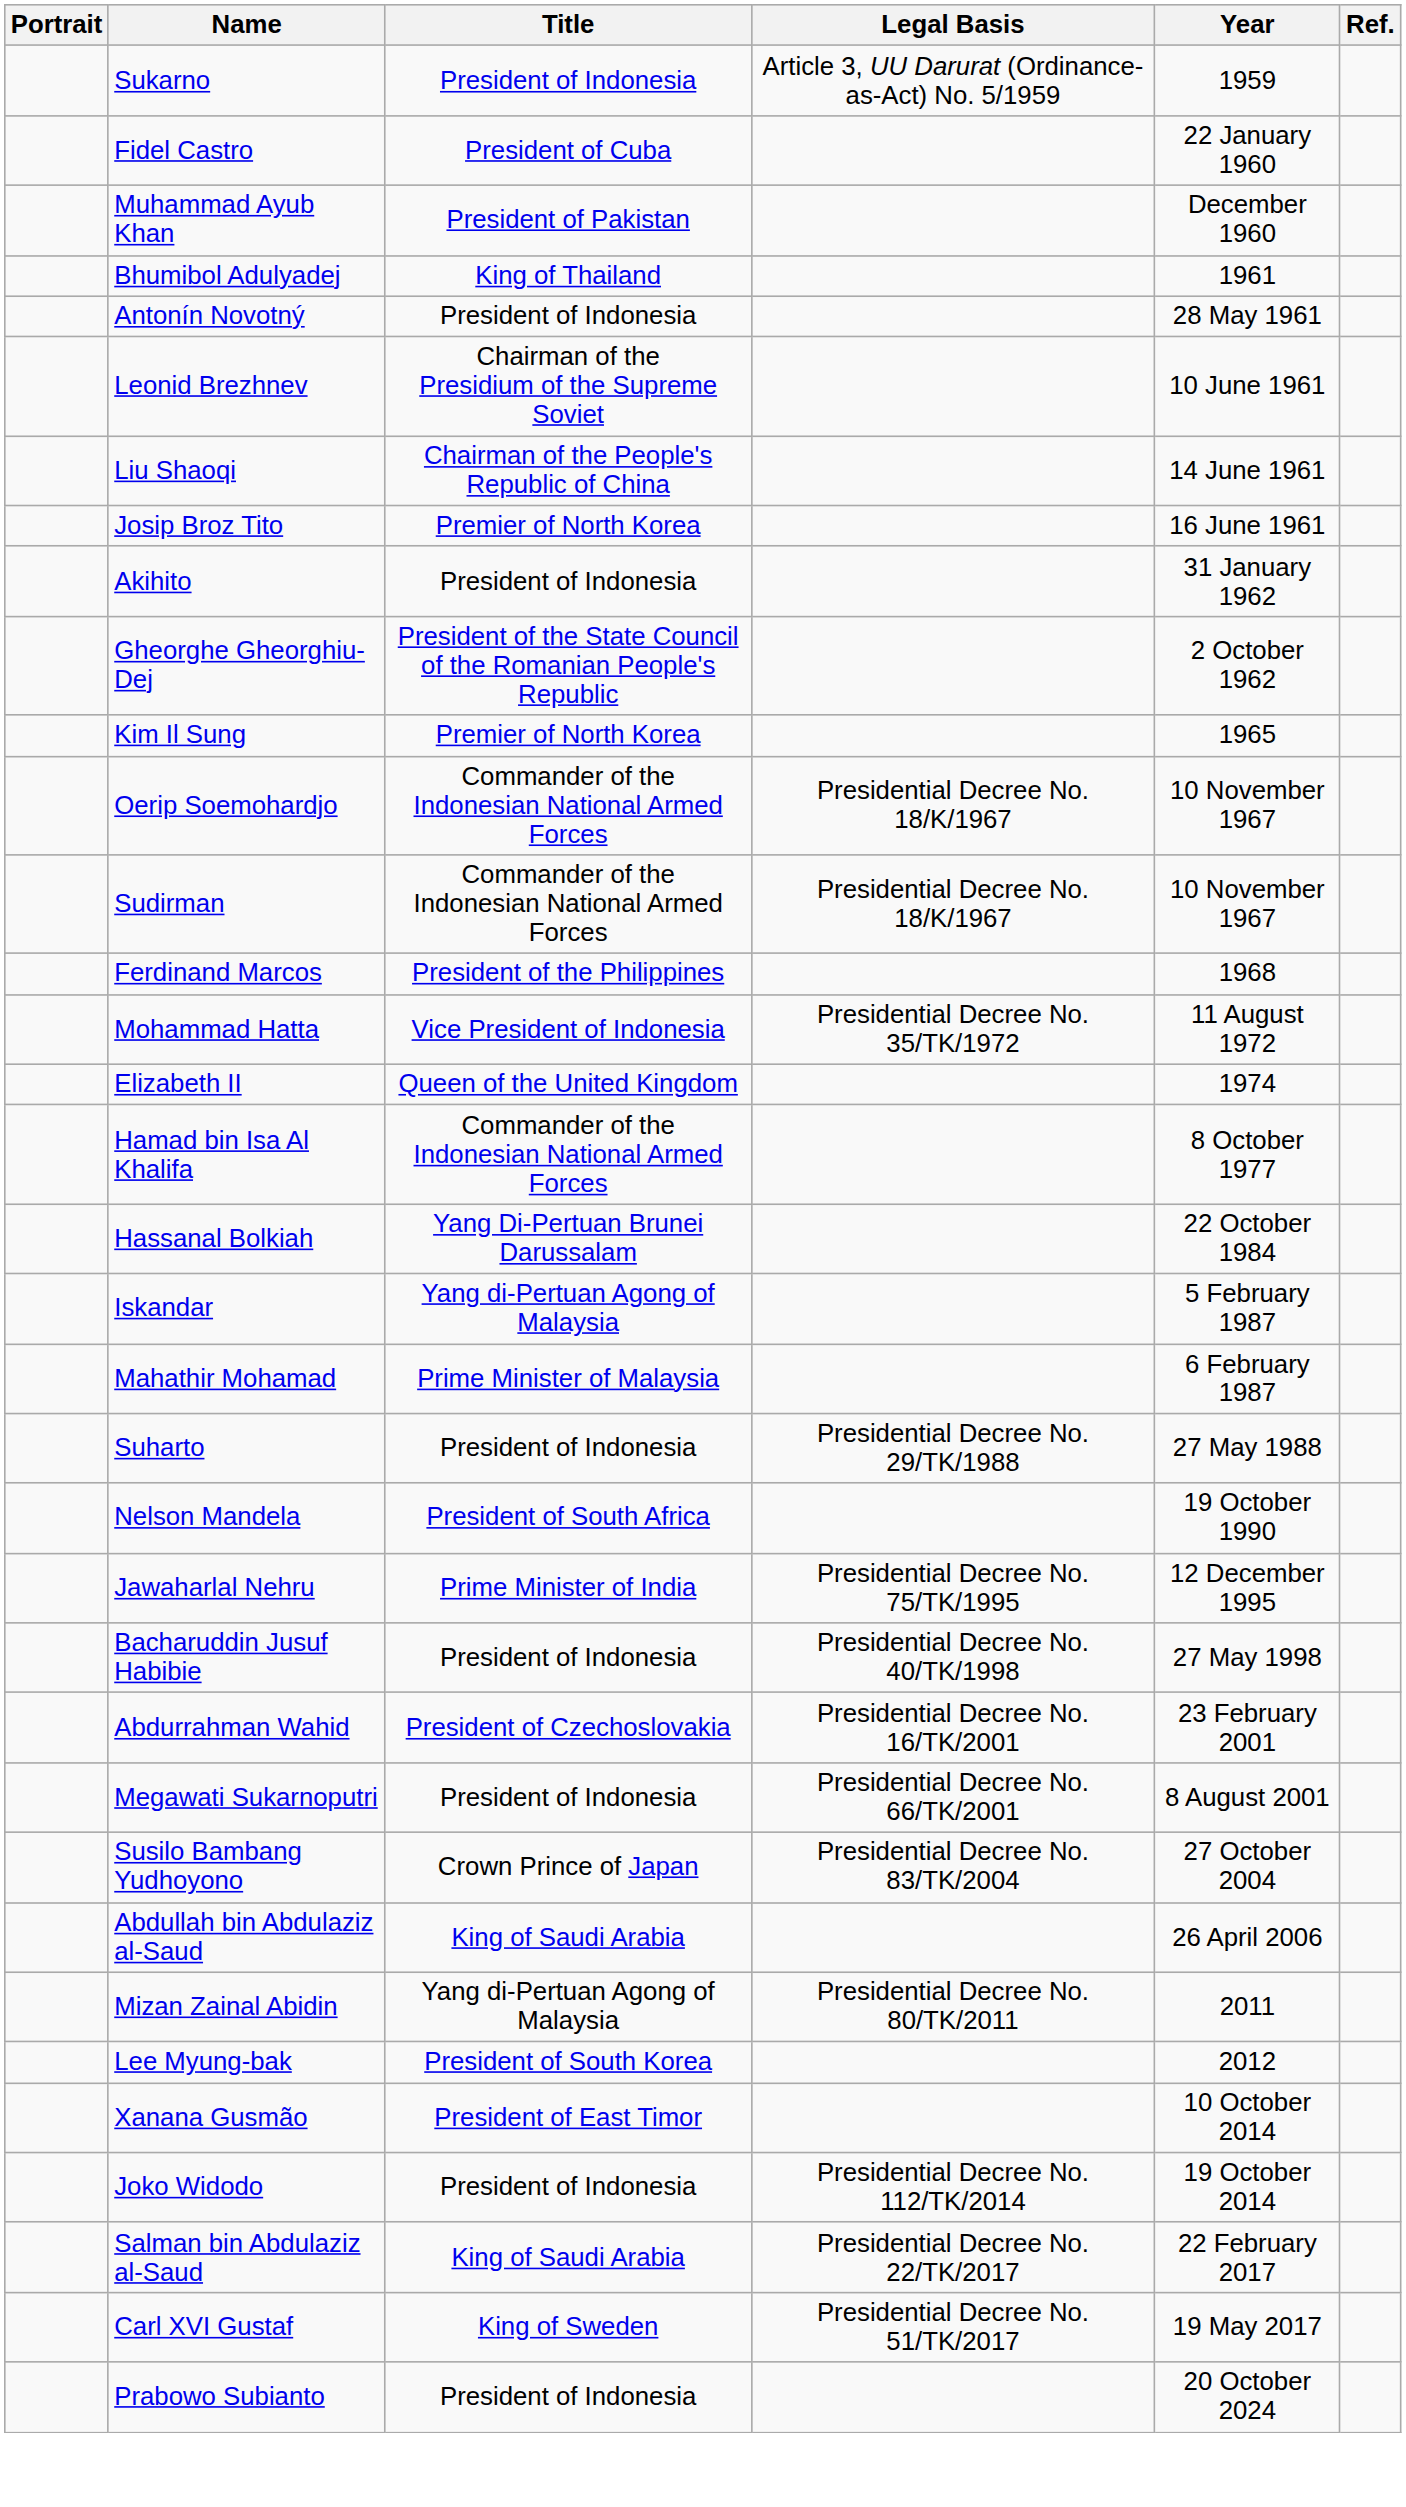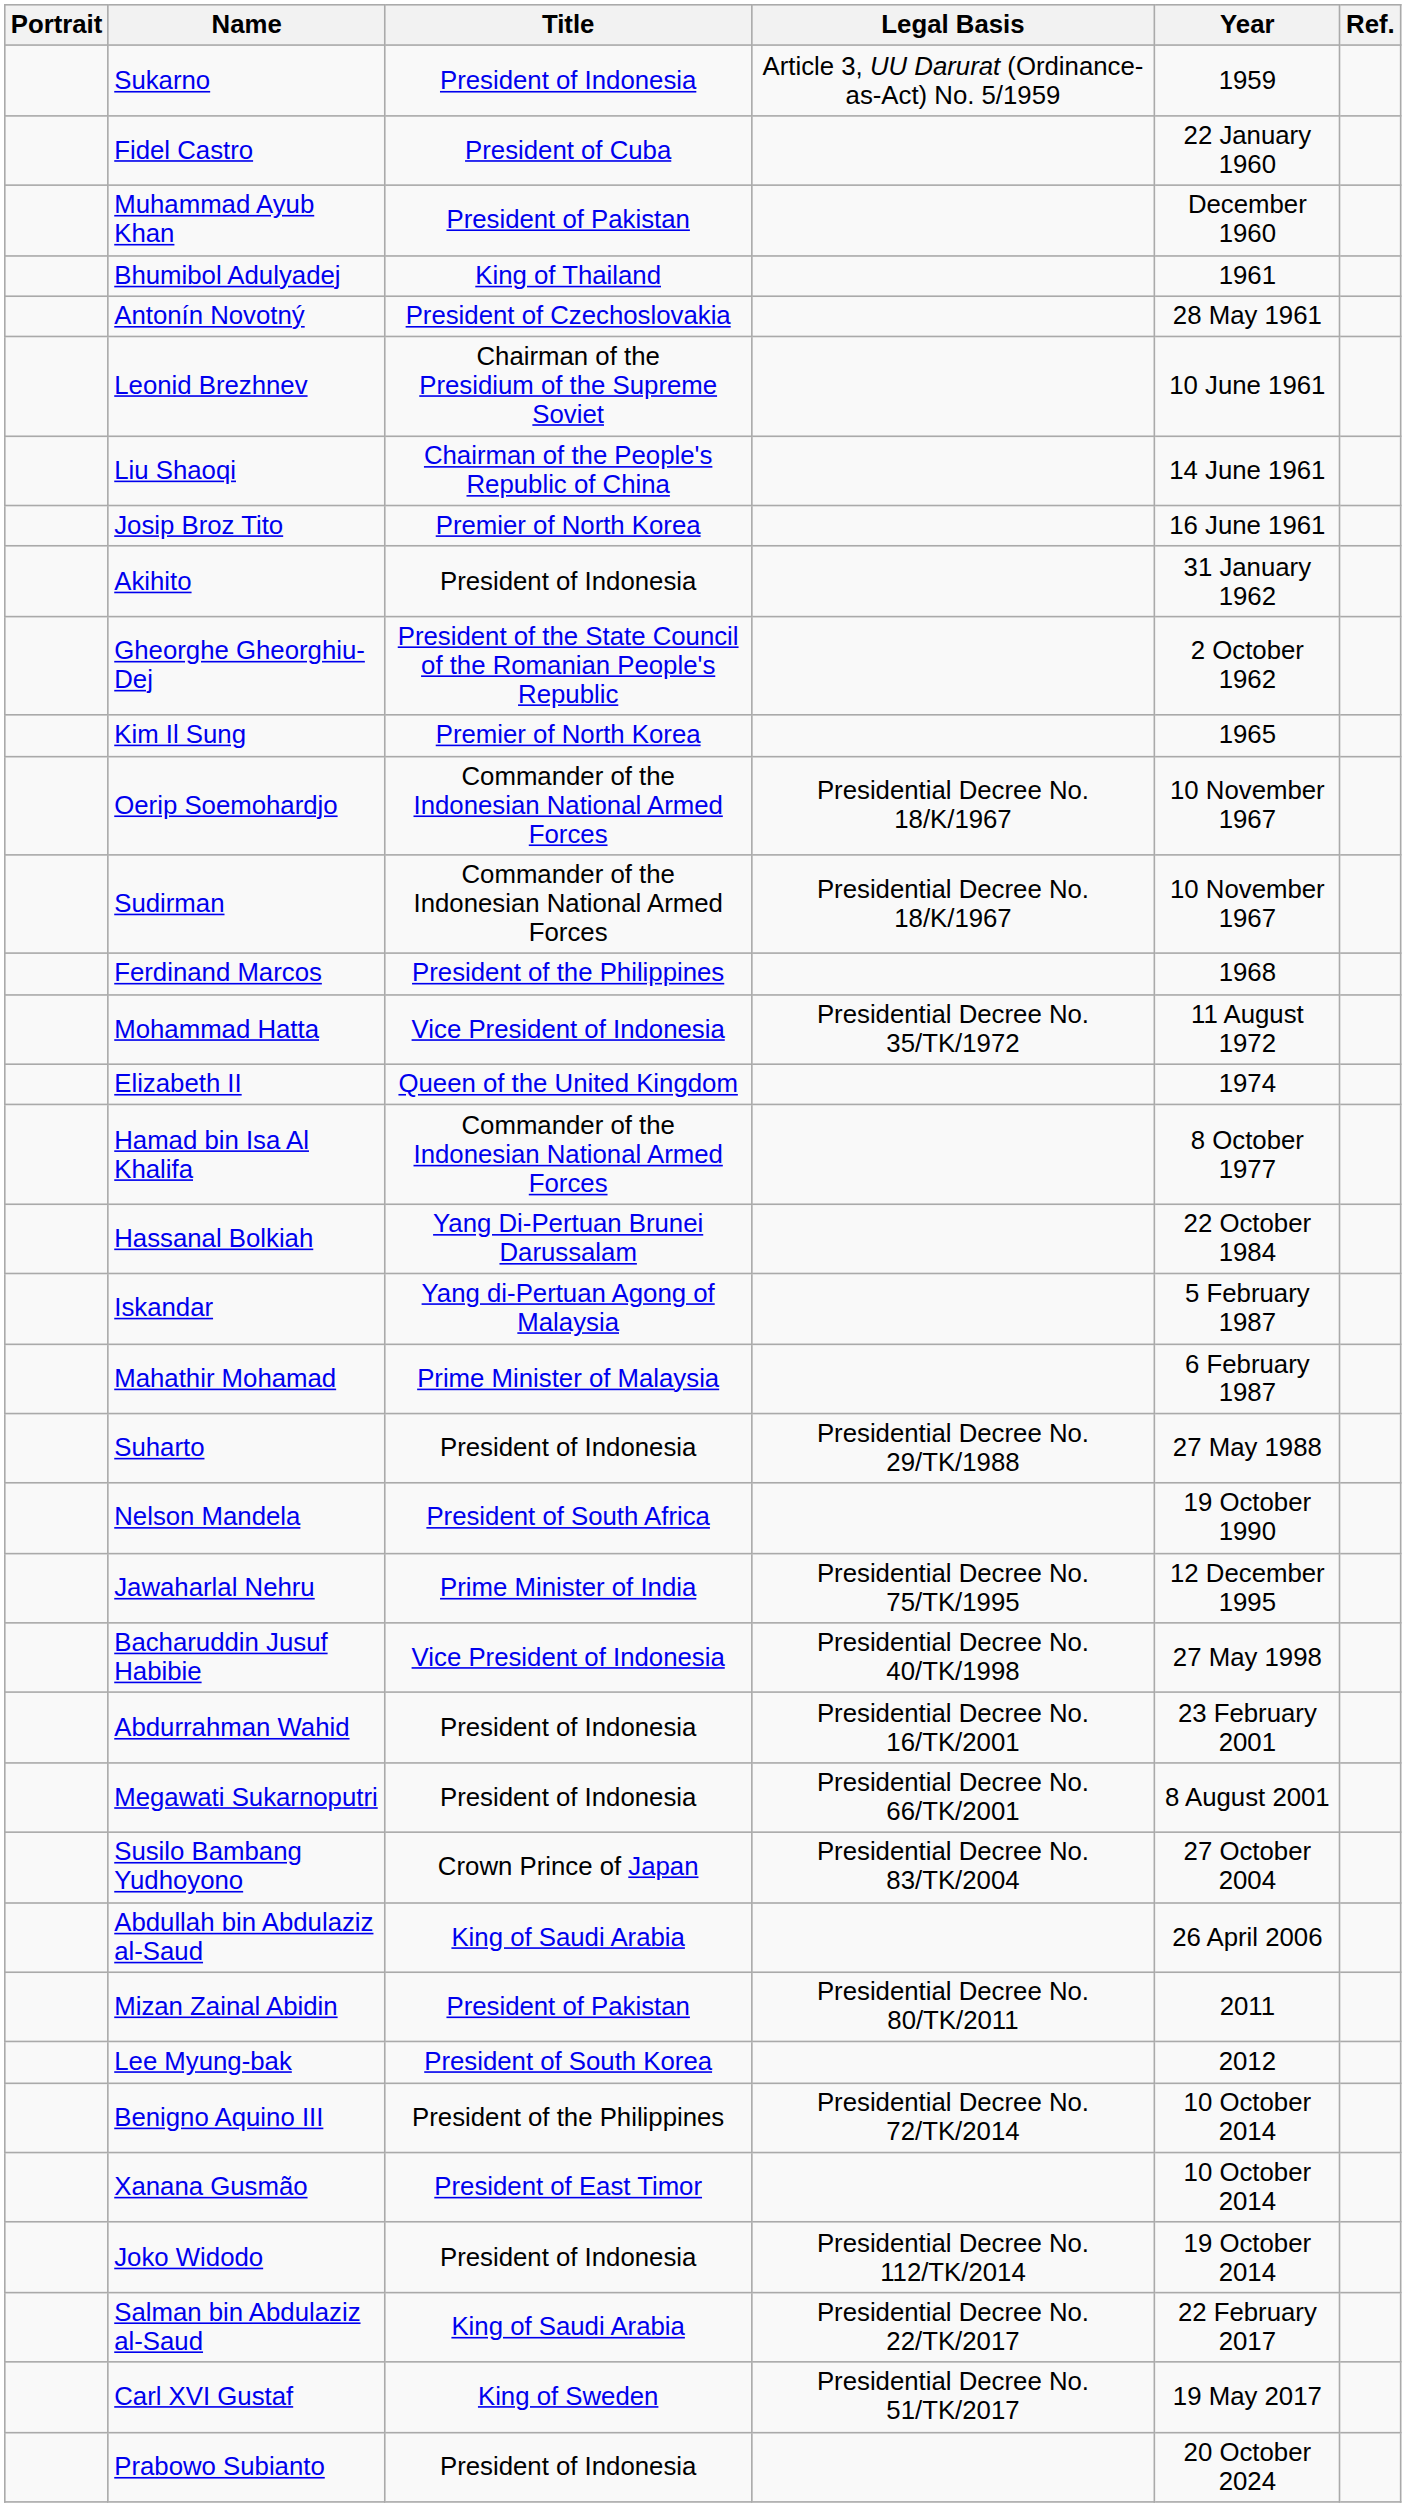 <table class="wikitable" style="text-align: center;">
 <tr>
 <th>Portrait</th>
 <th>Name</th>
 <th>Title</th>
 <th>Legal Basis</th>
 <th>Year</th>
 <th>Ref.</th>
 </tr>
 <tr>
 <td></td>
 <td style="text-align: left;"><a href='#'>Sukarno</a></td>
 <td><a href='#'>President of Indonesia</a></td>
 <td>Article 3, <em>UU Darurat</em> (Ordinance-as-Act) No. 5/1959</td>
 <td>1959</td>
 <td></td>
 </tr>
 <tr>
 <td></td>
 <td style="text-align: left;"><a href='#'>Fidel Castro</a></td>
 <td><a href='#'>President of Cuba</a></td>
 <td></td>
 <td>22 January 1960</td>
 <td></td>
 </tr>
 <tr>
 <td></td>
 <td style="text-align: left"><a href='#'>Muhammad Ayub Khan</a></td>
 <td><a href='#'>President of Pakistan</a></td>
 <td></td>
 <td>December 1960</td>
 <td></td>
 </tr>
 <tr>
 <td></td>
 <td style="text-align: left"><a href='#'>Bhumibol Adulyadej</a></td>
 <td><a href='#'>King of Thailand</a></td>
 <td></td>
 <td>1961</td>
 <td></td>
 </tr>
 <tr>
 <td></td>
 <td style="text-align: left"><a href='#'>Antonín Novotný</a></td>
-<td>President of Indonesia</td>
+<td><a href='#'>President of Czechoslovakia</a></td>
 <td></td>
 <td>28 May 1961</td>
 <td></td>
 </tr>
 <tr>
 <td></td>
 <td style="text-align: left"><a href='#'>Leonid Brezhnev</a></td>
 <td>Chairman of the<br><a href='#'>Presidium of the Supreme Soviet</a></td>
 <td></td>
 <td>10 June 1961</td>
 <td></td>
 </tr>
 <tr>
 <td></td>
 <td style="text-align: left"><a href='#'>Liu Shaoqi</a></td>
 <td><a href='#'>Chairman of the People's Republic of China</a></td>
 <td></td>
 <td>14 June 1961</td>
 <td></td>
 </tr>
 <tr>
 <td></td>
 <td style="text-align: left"><a href='#'>Josip Broz Tito</a></td>
 <td><a href='#'>Premier of North Korea</a></td>
 <td></td>
 <td>16 June 1961</td>
 <td></td>
 </tr>
 <tr>
 <td></td>
 <td style="text-align: left"><a href='#'>Akihito</a></td>
 <td>President of Indonesia</td>
 <td></td>
 <td>31 January 1962</td>
 <td></td>
 </tr>
 <tr>
 <td></td>
 <td style="text-align: left"><a href='#'>Gheorghe Gheorghiu-Dej</a></td>
 <td><a href='#'>President of the State Council<br>of the Romanian People's Republic</a></td>
 <td></td>
 <td>2 October 1962</td>
 <td></td>
 </tr>
 <tr>
 <td></td>
 <td style="text-align: left"><a href='#'>Kim Il Sung</a></td>
 <td><a href='#'>Premier of North Korea</a></td>
 <td></td>
 <td>1965</td>
 <td></td>
 </tr>
 <tr>
 <td></td>
 <td style="text-align: left;"><a href='#'>Oerip Soemohardjo</a></td>
 <td>Commander of the<br><a href='#'>Indonesian National Armed Forces</a></td>
 <td>Presidential Decree No. 18/K/1967</td>
 <td>10 November 1967</td>
 <td></td>
 </tr>
 <tr>
 <td></td>
 <td style="text-align: left;"><a href='#'>Sudirman</a></td>
 <td>Commander of the<br>Indonesian National Armed Forces</td>
 <td>Presidential Decree No. 18/K/1967</td>
 <td>10 November 1967</td>
 <td></td>
 </tr>
 <tr>
 <td></td>
 <td style="text-align: left"><a href='#'>Ferdinand Marcos</a></td>
 <td><a href='#'>President of the Philippines</a></td>
 <td></td>
 <td>1968</td>
 <td></td>
 </tr>
 <tr>
 <td></td>
 <td style="text-align: left;"><a href='#'>Mohammad Hatta</a></td>
 <td><a href='#'>Vice President of Indonesia</a></td>
 <td>Presidential Decree No. 35/TK/1972</td>
 <td>11 August 1972</td>
 <td></td>
 </tr>
 <tr>
 <td></td>
 <td style="text-align: left;"><a href='#'>Elizabeth II</a></td>
 <td><a href='#'>Queen of the United Kingdom</a></td>
 <td></td>
 <td>1974</td>
 <td></td>
 </tr>
 <tr>
 <td></td>
 <td style="text-align: left"><a href='#'>Hamad bin Isa Al Khalifa</a></td>
 <td>Commander of the<br><a href='#'>Indonesian National Armed Forces</a></td>
 <td></td>
 <td>8 October 1977</td>
 <td></td>
 </tr>
 <tr>
 <td></td>
 <td style="text-align: left"><a href='#'>Hassanal Bolkiah</a></td>
 <td><a href='#'>Yang Di-Pertuan Brunei Darussalam</a></td>
 <td></td>
 <td>22 October 1984</td>
 <td></td>
 </tr>
 <tr>
 <td></td>
 <td style="text-align: left"><a href='#'>Iskandar</a></td>
 <td><a href='#'>Yang di-Pertuan Agong of Malaysia</a></td>
 <td></td>
 <td>5 February 1987</td>
 <td></td>
 </tr>
 <tr>
 <td></td>
 <td style="text-align: left"><a href='#'>Mahathir Mohamad</a></td>
 <td><a href='#'>Prime Minister of Malaysia</a></td>
 <td></td>
 <td>6 February 1987</td>
 <td></td>
 </tr>
 <tr>
 <td></td>
 <td style="text-align: left;"><a href='#'>Suharto</a></td>
 <td>President of Indonesia</td>
 <td>Presidential Decree No. 29/TK/1988</td>
 <td>27 May 1988</td>
 </tr>
 <tr>
 <td></td>
 <td style="text-align: left"><a href='#'>Nelson Mandela</a></td>
 <td><a href='#'>President of South Africa</a></td>
 <td></td>
 <td>19 October 1990</td>
 <td></td>
 </tr>
 <tr>
 <td></td>
 <td style="text-align: left"><a href='#'>Jawaharlal Nehru</a></td>
 <td><a href='#'>Prime Minister of India</a></td>
 <td>Presidential Decree No. 75/TK/1995</td>
 <td>12 December 1995</td>
 <td></td>
 </tr>
 <tr>
 <td></td>
 <td style="text-align: left;"><a href='#'>Bacharuddin Jusuf Habibie</a></td>
-<td>President of Indonesia</td>
+<td><a href='#'>Vice President of Indonesia</a></td>
 <td>Presidential Decree No. 40/TK/1998</td>
 <td>27 May 1998</td>
 <td></td>
 </tr>
 <tr>
 <td></td>
 <td style="text-align: left;"><a href='#'>Abdurrahman Wahid</a></td>
-<td><a href='#'>President of Czechoslovakia</a></td>
+<td>President of Indonesia</td>
 <td>Presidential Decree No. 16/TK/2001</td>
 <td>23 February 2001</td>
 <td></td>
 </tr>
 <tr>
 <td></td>
 <td style="text-align: left;"><a href='#'>Megawati Sukarnoputri</a></td>
 <td>President of Indonesia</td>
 <td>Presidential Decree No. 66/TK/2001</td>
 <td>8 August 2001</td>
 <td></td>
 </tr>
 <tr>
 <td></td>
 <td style="text-align: left;"><a href='#'>Susilo Bambang Yudhoyono</a></td>
 <td>Crown Prince of <a href='#'>Japan</a></td>
 <td>Presidential Decree No. 83/TK/2004</td>
 <td>27 October 2004</td>
 <td></td>
 </tr>
 <tr>
 <td></td>
 <td style="text-align: left"><a href='#'>Abdullah bin Abdulaziz al-Saud</a></td>
 <td><a href='#'>King of Saudi Arabia</a></td>
 <td></td>
 <td>26 April 2006</td>
 <td></td>
 </tr>
 <tr>
 <td></td>
 <td style="text-align: left;"><a href='#'>Mizan Zainal Abidin</a></td>
-<td>Yang di-Pertuan Agong of Malaysia</td>
+<td><a href='#'>President of Pakistan</a></td>
 <td>Presidential Decree No. 80/TK/2011</td>
 <td>2011</td>
 <td></td>
 </tr>
 <tr>
 <td></td>
 <td style="text-align: left"><a href='#'>Lee Myung-bak</a></td>
 <td><a href='#'>President of South Korea</a></td>
 <td></td>
 <td>2012</td>
+<td></td>
+</tr>
+<tr>
+<td></td>
+<td style="text-align: left;"><a href='#'>Benigno Aquino III</a></td>
+<td>President of the Philippines</td>
+<td>Presidential Decree No. 72/TK/2014</td>
+<td>10 October 2014</td>
 <td></td>
 </tr>
 <tr>
 <td></td>
 <td style="text-align: left;"><a href='#'>Xanana Gusmão</a></td>
 <td><a href='#'>President of East Timor</a></td>
 <td></td>
 <td>10 October 2014</td>
 <td></td>
 </tr>
 <tr>
 <td></td>
 <td style="text-align: left;"><a href='#'>Joko Widodo</a></td>
 <td>President of Indonesia</td>
 <td>Presidential Decree No. 112/TK/2014</td>
 <td>19 October 2014</td>
 <td></td>
 </tr>
 <tr>
 <td></td>
 <td style="text-align: left;"><a href='#'>Salman bin Abdulaziz al-Saud</a></td>
 <td><a href='#'>King of Saudi Arabia</a></td>
 <td>Presidential Decree No. 22/TK/2017</td>
 <td>22 February 2017</td>
 <td></td>
 </tr>
 <tr>
 <td></td>
 <td style="text-align: left;"><a href='#'>Carl XVI Gustaf</a></td>
 <td><a href='#'>King of Sweden</a></td>
 <td>Presidential Decree No. 51/TK/2017</td>
 <td>19 May 2017</td>
 <td></td>
 </tr>
 <tr>
 <td></td>
 <td style="text-align: left;"><a href='#'>Prabowo Subianto</a></td>
 <td>President of Indonesia</td>
 <td></td>
 <td>20 October 2024</td>
 <td></td>
 </tr>
 </table>
